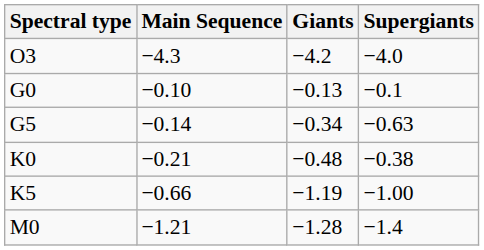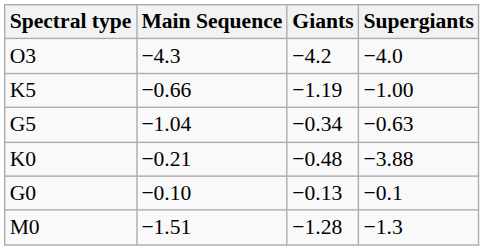 <table class="wikitable" border="1">
 <tr>
 <th>Spectral type</th>
 <th>Main Sequence</th>
 <th>Giants</th>
 <th>Supergiants</th>
 </tr>
 <tr>
 <td>O3</td>
 <td>−4.3</td>
 <td>−4.2</td>
 <td>−4.0</td>
 </tr>
 <tr>
-<td>G0</td>
-<td>−0.10</td>
-<td>−0.13</td>
-<td>−0.1</td>
+<td>K5</td>
+<td>−0.66</td>
+<td>−1.19</td>
+<td>−1.00</td>
 </tr>
 <tr>
 <td>G5</td>
-<td>−0.14</td>
+<td>−1.04</td>
 <td>−0.34</td>
 <td>−0.63</td>
 </tr>
 <tr>
 <td>K0</td>
 <td>−0.21</td>
 <td>−0.48</td>
-<td>−0.38</td>
+<td>−3.88</td>
 </tr>
 <tr>
-<td>K5</td>
-<td>−0.66</td>
-<td>−1.19</td>
-<td>−1.00</td>
+<td>G0</td>
+<td>−0.10</td>
+<td>−0.13</td>
+<td>−0.1</td>
 </tr>
 <tr>
 <td>M0</td>
-<td>−1.21</td>
+<td>−1.51</td>
 <td>−1.28</td>
-<td>−1.4</td>
+<td>−1.3</td>
 </tr>
 </table>
